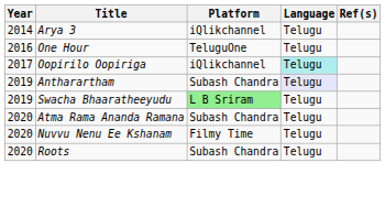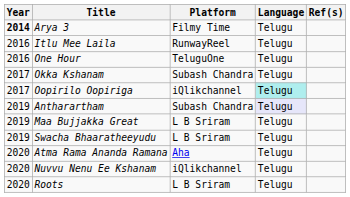 <table class="wikitable">
 <tr>
 <th>Year</th>
 <th>Title</th>
 <th>Platform</th>
 <th>Language</th>
 <th>Ref(s)</th>
 </tr>
 <tr>
-<td>2014</td>
+<td><strong>2014</strong></td>
 <td><em>Arya 3</em></td>
-<td>iQlikchannel</td>
+<td>Filmy Time</td>
+<td>Telugu</td>
+<td></td>
+</tr>
+<tr>
+<td>2016</td>
+<td><em>Itlu Mee Laila</em></td>
+<td>RunwayReel</td>
 <td>Telugu</td>
 <td></td>
 </tr>
 <tr>
 <td>2016</td>
 <td><em>One Hour</em></td>
 <td>TeluguOne</td>
+<td>Telugu</td>
+<td></td>
+</tr>
+<tr>
+<td>2017</td>
+<td><em>Okka Kshanam</em></td>
+<td>Subash Chandra</td>
 <td>Telugu</td>
 <td></td>
 </tr>
 <tr>
 <td>2017</td>
 <td><em>Oopirilo Oopiriga</em></td>
 <td>iQlikchannel</td>
 <td style="background: paleturquoise;">Telugu</td>
 <td></td>
 </tr>
 <tr>
 <td>2019</td>
 <td><em>Antharartham</em></td>
 <td>Subash Chandra</td>
 <td style="background: lavender;">Telugu</td>
 <td></td>
 </tr>
 <tr>
 <td>2019</td>
+<td><em>Maa Bujjakka Great</em></td>
+<td>L B Sriram</td>
+<td>Telugu</td>
+<td></td>
+</tr>
+<tr>
+<td>2019</td>
 <td><em>Swacha Bhaaratheeyudu</em></td>
-<td style="background: lightgreen;">L B Sriram</td>
+<td>L B Sriram</td>
 <td>Telugu</td>
 <td></td>
 </tr>
 <tr>
 <td>2020</td>
 <td><em>Atma Rama Ananda Ramana</em></td>
-<td>Subash Chandra</td>
+<td><a href='#'>Aha</a></td>
 <td>Telugu</td>
 <td></td>
 </tr>
 <tr>
 <td>2020</td>
 <td><em>Nuvvu Nenu Ee Kshanam</em></td>
-<td>Filmy Time</td>
+<td>iQlikchannel</td>
 <td>Telugu</td>
 <td></td>
 </tr>
 <tr>
 <td>2020</td>
 <td><em>Roots</em></td>
-<td>Subash Chandra</td>
+<td>L B Sriram</td>
 <td>Telugu</td>
 <td></td>
 </tr>
 </table>
